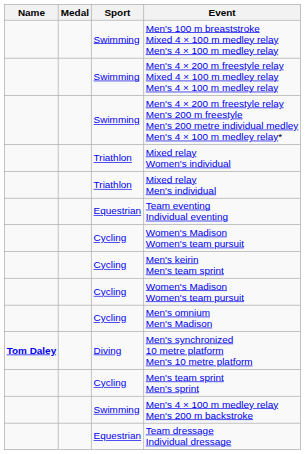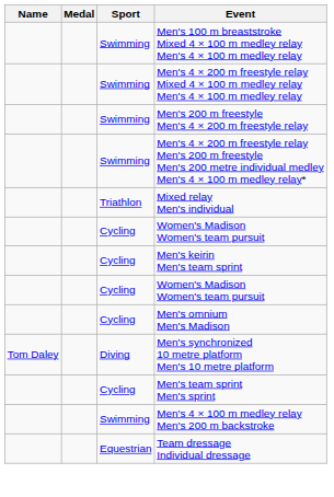 <table class="wikitable sortable" style="font-size:90%">
 <tr>
 <th>Name</th>
 <th>Medal</th>
 <th>Sport</th>
 <th>Event</th>
 </tr>
 <tr>
 <td></td>
 <td><br><br></td>
 <td><a href='#'>Swimming</a></td>
 <td><a href='#'>Men's 100 m breaststroke</a><br><a href='#'>Mixed 4 × 100 m medley relay</a><br><a href='#'>Men's 4 × 100 m medley relay</a></td>
 </tr>
 <tr>
 <td></td>
 <td><br><br></td>
 <td><a href='#'>Swimming</a></td>
 <td><a href='#'>Men's 4 × 200 m freestyle relay</a><br><a href='#'>Mixed 4 × 100 m medley relay</a><br><a href='#'>Men's 4 × 100 m medley relay</a></td>
 </tr>
 <tr>
 <td></td>
+<td><br></td>
+<td><a href='#'>Swimming</a></td>
+<td><a href='#'>Men's 200 m freestyle</a><br><a href='#'>Men's 4 × 200 m freestyle relay</a></td>
+</tr>
+<tr>
+<td></td>
 <td><br><br><br></td>
 <td><a href='#'>Swimming</a></td>
 <td><a href='#'>Men's 4 × 200 m freestyle relay</a><br><a href='#'>Men's 200 m freestyle</a><br><a href='#'>Men's 200 metre individual medley</a><br><a href='#'>Men's 4 × 100 m medley relay</a>*</td>
 </tr>
 <tr>
 <td></td>
 <td><br></td>
 <td><a href='#'>Triathlon</a></td>
-<td><a href='#'>Mixed relay</a><br><a href='#'>Women's individual</a></td>
-</tr>
-<tr>
-<td></td>
-<td><br></td>
-<td><a href='#'>Triathlon</a></td>
 <td><a href='#'>Mixed relay</a><br><a href='#'>Men's individual</a></td>
-</tr>
-<tr>
-<td></td>
-<td><br></td>
-<td><a href='#'>Equestrian</a></td>
-<td><a href='#'>Team eventing</a><br><a href='#'>Individual eventing</a></td>
 </tr>
 <tr>
 <td></td>
 <td><br></td>
 <td><a href='#'>Cycling</a></td>
 <td><a href='#'>Women's Madison</a><br> <a href='#'>Women's team pursuit</a></td>
 </tr>
 <tr>
 <td></td>
 <td><br></td>
 <td><a href='#'>Cycling</a></td>
 <td><a href='#'>Men's keirin</a><br> <a href='#'>Men's team sprint</a></td>
 </tr>
 <tr>
 <td></td>
 <td><br></td>
 <td><a href='#'>Cycling</a></td>
 <td><a href='#'>Women's Madison</a><br> <a href='#'>Women's team pursuit</a></td>
 </tr>
 <tr>
 <td></td>
 <td><br></td>
 <td><a href='#'>Cycling</a></td>
 <td><a href='#'>Men's omnium</a><br> <a href='#'>Men's Madison</a></td>
 </tr>
 <tr>
-<td><strong><a href='#'>Tom Daley</a></strong></td>
+<td><a href='#'>Tom Daley</a></td>
 <td><br></td>
 <td><a href='#'>Diving</a></td>
 <td><a href='#'>Men's synchronized<br>10 metre platform</a><br><a href='#'>Men's 10 metre platform</a></td>
 </tr>
 <tr>
 <td></td>
 <td><br></td>
 <td><a href='#'>Cycling</a></td>
 <td><a href='#'>Men's team sprint</a><br><a href='#'>Men's sprint</a></td>
 </tr>
 <tr>
 <td></td>
 <td><br></td>
 <td><a href='#'>Swimming</a></td>
 <td><a href='#'>Men's 4 × 100 m medley relay</a><br><a href='#'>Men's 200 m backstroke</a></td>
 </tr>
 <tr>
 <td></td>
 <td><br></td>
 <td><a href='#'>Equestrian</a></td>
 <td><a href='#'>Team dressage</a><br><a href='#'>Individual dressage</a></td>
 </tr>
 </table>
